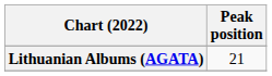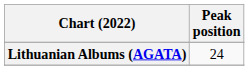 <table class="wikitable sortable plainrowheaders" style="text-align:center">
 <tr>
 <th scope="col">Chart (2022)</th>
 <th scope="col">Peak<br>position</th>
 </tr>
 <tr>
 </tr>
 <tr>
 </tr>
 <tr>
 </tr>
 <tr>
 </tr>
 <tr>
 </tr>
 <tr>
 </tr>
 <tr>
 </tr>
 <tr>
 </tr>
 <tr>
 </tr>
 <tr>
 </tr>
 <tr>
 <th scope="row">Lithuanian Albums (<a href='#'>AGATA</a>)</th>
-<td>21</td>
+<td>24</td>
 </tr>
 <tr>
 </tr>
 <tr>
 </tr>
 <tr>
 </tr>
 <tr>
 </tr>
 <tr>
 </tr>
 <tr>
 </tr>
 <tr>
 </tr>
 <tr>
 </tr>
 </table>
